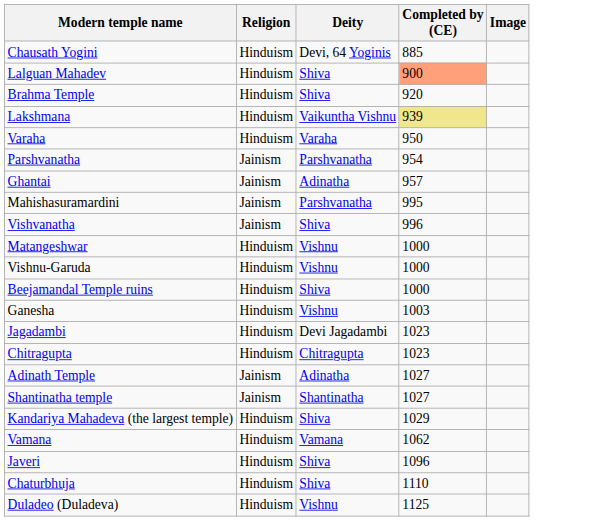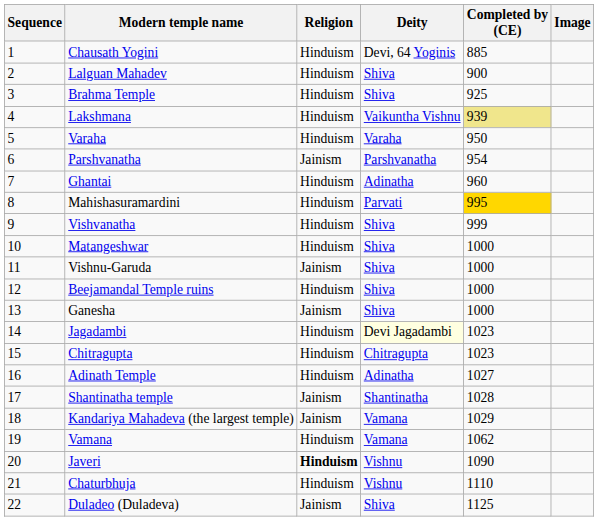 <table class="wikitable sortable">
 <tr>
+<th>Sequence</th>
 <th>Modern temple name</th>
 <th>Religion</th>
 <th>Deity</th>
 <th>Completed by<br>(CE)</th>
 <th class="unsortable">Image</th>
 </tr>
 <tr>
+<td>1</td>
 <td><a href='#'>Chausath Yogini</a></td>
 <td>Hinduism</td>
 <td>Devi, 64 <a href='#'>Yoginis</a></td>
 <td>885</td>
 <td></td>
 </tr>
 <tr>
+<td>2</td>
 <td><a href='#'>Lalguan Mahadev</a></td>
 <td>Hinduism</td>
 <td><a href='#'>Shiva</a></td>
-<td style="background: lightsalmon;">900</td>
+<td>900</td>
 <td></td>
 </tr>
 <tr>
+<td>3</td>
 <td><a href='#'>Brahma Temple</a></td>
 <td>Hinduism</td>
 <td><a href='#'>Shiva</a></td>
-<td>920</td>
+<td>925</td>
 <td></td>
 </tr>
 <tr>
+<td>4</td>
 <td><a href='#'>Lakshmana</a></td>
 <td>Hinduism</td>
 <td><a href='#'>Vaikuntha Vishnu</a></td>
 <td style="background: khaki;">939</td>
 <td></td>
 </tr>
 <tr>
+<td>5</td>
 <td><a href='#'>Varaha</a></td>
 <td>Hinduism</td>
 <td><a href='#'>Varaha</a></td>
 <td>950</td>
 <td></td>
 </tr>
 <tr>
+<td>6</td>
 <td><a href='#'>Parshvanatha</a></td>
 <td>Jainism</td>
 <td><a href='#'>Parshvanatha</a></td>
 <td>954</td>
 <td></td>
 </tr>
 <tr>
+<td>7</td>
 <td><a href='#'>Ghantai</a></td>
-<td>Jainism</td>
+<td>Hinduism</td>
 <td><a href='#'>Adinatha</a></td>
-<td>957</td>
+<td>960</td>
 <td></td>
 </tr>
 <tr>
+<td>8</td>
 <td>Mahishasuramardini</td>
-<td>Jainism</td>
-<td><a href='#'>Parshvanatha</a></td>
-<td>995</td>
+<td>Hinduism</td>
+<td><a href='#'>Parvati</a></td>
+<td style="background: gold;">995</td>
 <td></td>
 </tr>
 <tr>
+<td>9</td>
 <td><a href='#'>Vishvanatha</a></td>
-<td>Jainism</td>
+<td>Hinduism</td>
 <td><a href='#'>Shiva</a></td>
-<td>996</td>
+<td>999</td>
 <td></td>
 </tr>
 <tr>
+<td>10</td>
 <td><a href='#'>Matangeshwar</a></td>
 <td>Hinduism</td>
-<td><a href='#'>Vishnu</a></td>
+<td><a href='#'>Shiva</a></td>
 <td>1000</td>
 <td></td>
 </tr>
 <tr>
+<td>11</td>
 <td>Vishnu-Garuda</td>
-<td>Hinduism</td>
-<td><a href='#'>Vishnu</a></td>
+<td>Jainism</td>
+<td><a href='#'>Shiva</a></td>
 <td>1000</td>
 <td></td>
 </tr>
 <tr>
+<td>12</td>
 <td><a href='#'>Beejamandal Temple ruins</a></td>
 <td>Hinduism</td>
 <td><a href='#'>Shiva</a></td>
 <td>1000</td>
 <td></td>
 </tr>
 <tr>
+<td>13</td>
 <td>Ganesha</td>
-<td>Hinduism</td>
-<td><a href='#'>Vishnu</a></td>
-<td>1003</td>
+<td>Jainism</td>
+<td><a href='#'>Shiva</a></td>
+<td>1000</td>
 <td></td>
 </tr>
 <tr>
+<td>14</td>
 <td><a href='#'>Jagadambi</a></td>
 <td>Hinduism</td>
-<td>Devi Jagadambi</td>
+<td style="background: lightyellow;">Devi Jagadambi</td>
 <td>1023</td>
 <td></td>
 </tr>
 <tr>
+<td>15</td>
 <td><a href='#'>Chitragupta</a></td>
 <td>Hinduism</td>
 <td><a href='#'>Chitragupta</a></td>
 <td>1023</td>
 <td></td>
 </tr>
 <tr>
+<td>16</td>
 <td><a href='#'>Adinath Temple</a></td>
-<td>Jainism</td>
+<td>Hinduism</td>
 <td><a href='#'>Adinatha</a></td>
 <td>1027</td>
 <td></td>
 </tr>
 <tr>
+<td>17</td>
 <td><a href='#'>Shantinatha temple</a></td>
 <td>Jainism</td>
 <td><a href='#'>Shantinatha</a></td>
-<td>1027</td>
+<td>1028</td>
 <td></td>
 </tr>
 <tr>
+<td>18</td>
 <td><a href='#'>Kandariya Mahadeva</a> (the largest temple)</td>
-<td>Hinduism</td>
-<td><a href='#'>Shiva</a></td>
+<td>Jainism</td>
+<td><a href='#'>Vamana</a></td>
 <td>1029</td>
 <td></td>
 </tr>
 <tr>
+<td>19</td>
 <td><a href='#'>Vamana</a></td>
 <td>Hinduism</td>
 <td><a href='#'>Vamana</a></td>
 <td>1062</td>
 <td></td>
 </tr>
 <tr>
+<td>20</td>
 <td><a href='#'>Javeri</a></td>
-<td>Hinduism</td>
-<td><a href='#'>Shiva</a></td>
-<td>1096</td>
+<td><strong>Hinduism</strong></td>
+<td><a href='#'>Vishnu</a></td>
+<td>1090</td>
 <td></td>
 </tr>
 <tr>
+<td>21</td>
 <td><a href='#'>Chaturbhuja</a></td>
 <td>Hinduism</td>
-<td><a href='#'>Shiva</a></td>
+<td><a href='#'>Vishnu</a></td>
 <td>1110</td>
 <td></td>
 </tr>
 <tr>
+<td>22</td>
 <td><a href='#'>Duladeo</a> (Duladeva)</td>
-<td>Hinduism</td>
-<td><a href='#'>Vishnu</a></td>
+<td>Jainism</td>
+<td><a href='#'>Shiva</a></td>
 <td>1125</td>
 <td></td>
 </tr>
 </table>
